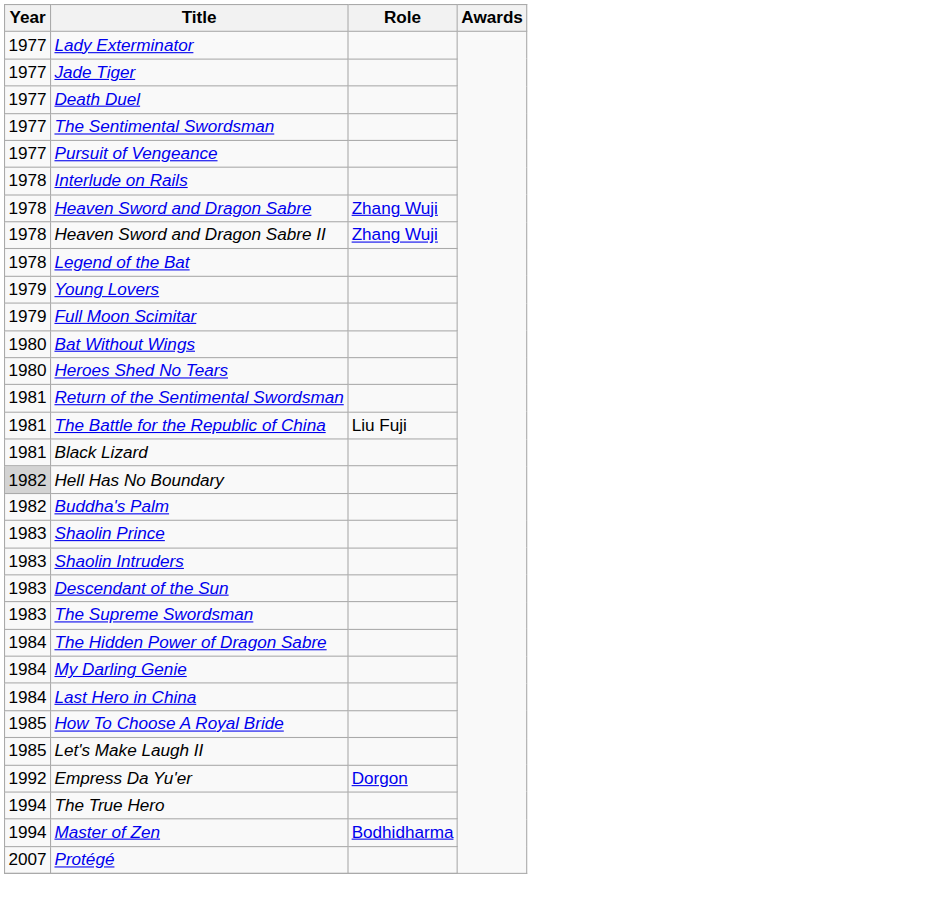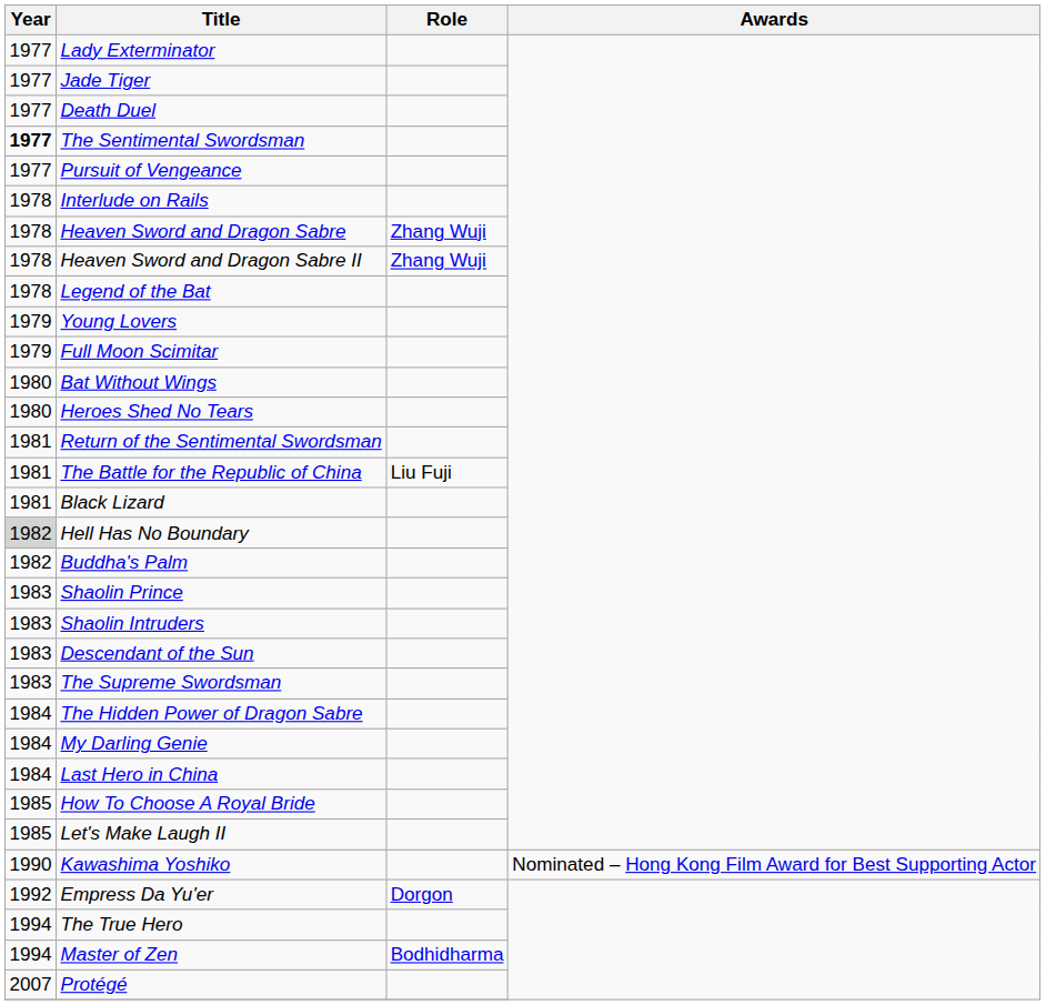 <table class="wikitable">
 <tr>
 <th>Year</th>
 <th>Title</th>
 <th>Role</th>
 <th>Awards</th>
 </tr>
 <tr>
 <td>1977</td>
 <td><em><a href='#'>Lady Exterminator</a></em></td>
 <td></td>
 </tr>
 <tr>
 <td>1977</td>
 <td><em><a href='#'>Jade Tiger</a></em></td>
 <td></td>
 </tr>
 <tr>
 <td>1977</td>
 <td><em><a href='#'>Death Duel</a></em></td>
 <td></td>
 </tr>
 <tr>
-<td>1977</td>
+<td><strong>1977</strong></td>
 <td><em><a href='#'>The Sentimental Swordsman</a></em></td>
 <td></td>
 </tr>
 <tr>
 <td>1977</td>
 <td><em><a href='#'>Pursuit of Vengeance</a></em></td>
 <td></td>
 </tr>
 <tr>
 <td>1978</td>
 <td><em><a href='#'>Interlude on Rails</a></em></td>
 <td></td>
 </tr>
 <tr>
 <td>1978</td>
 <td><em><a href='#'>Heaven Sword and Dragon Sabre</a></em></td>
 <td><a href='#'>Zhang Wuji</a></td>
 </tr>
 <tr>
 <td>1978</td>
 <td><em>Heaven Sword and Dragon Sabre II</em></td>
 <td><a href='#'>Zhang Wuji</a></td>
 </tr>
 <tr>
 <td>1978</td>
 <td><em><a href='#'>Legend of the Bat</a></em></td>
 <td></td>
 </tr>
 <tr>
 <td>1979</td>
 <td><em><a href='#'>Young Lovers</a></em></td>
 <td></td>
 </tr>
 <tr>
 <td>1979</td>
 <td><em><a href='#'>Full Moon Scimitar</a></em></td>
 <td></td>
 </tr>
 <tr>
 <td>1980</td>
 <td><em><a href='#'>Bat Without Wings</a></em></td>
 <td></td>
 </tr>
 <tr>
 <td>1980</td>
 <td><em><a href='#'>Heroes Shed No Tears</a></em></td>
 <td></td>
 </tr>
 <tr>
 <td>1981</td>
 <td><em><a href='#'>Return of the Sentimental Swordsman</a></em></td>
 <td></td>
 </tr>
 <tr>
 <td>1981</td>
 <td><em><a href='#'>The Battle for the Republic of China</a></em></td>
 <td>Liu Fuji</td>
 </tr>
 <tr>
 <td>1981</td>
 <td><em>Black Lizard</em></td>
 <td></td>
 </tr>
 <tr>
 <td style="background: lightgrey;">1982</td>
 <td><em>Hell Has No Boundary</em></td>
 <td></td>
 </tr>
 <tr>
 <td>1982</td>
 <td><em><a href='#'>Buddha's Palm</a></em></td>
 <td></td>
 </tr>
 <tr>
 <td>1983</td>
 <td><em><a href='#'>Shaolin Prince</a></em></td>
 <td></td>
 </tr>
 <tr>
 <td>1983</td>
 <td><em><a href='#'>Shaolin Intruders</a></em></td>
 <td></td>
 </tr>
 <tr>
 <td>1983</td>
 <td><em><a href='#'>Descendant of the Sun</a></em></td>
 <td></td>
 </tr>
 <tr>
 <td>1983</td>
 <td><em><a href='#'>The Supreme Swordsman</a></em></td>
 <td></td>
 </tr>
 <tr>
 <td>1984</td>
 <td><em><a href='#'>The Hidden Power of Dragon Sabre</a></em></td>
 <td></td>
 </tr>
 <tr>
 <td>1984</td>
 <td><em><a href='#'>My Darling Genie</a></em></td>
 <td></td>
 </tr>
 <tr>
 <td>1984</td>
 <td><em><a href='#'>Last Hero in China</a></em></td>
 <td></td>
 </tr>
 <tr>
 <td>1985</td>
 <td><em><a href='#'>How To Choose A Royal Bride</a></em></td>
 <td></td>
 </tr>
 <tr>
 <td>1985</td>
 <td><em>Let's Make Laugh II</em></td>
 <td></td>
 </tr>
 <tr>
+<td>1990</td>
+<td><em><a href='#'>Kawashima Yoshiko</a></em></td>
+<td></td>
+<td>Nominated – <a href='#'>Hong Kong Film Award for Best Supporting Actor</a></td>
+</tr>
+<tr>
 <td>1992</td>
 <td><em>Empress Da Yu'er</em></td>
 <td><a href='#'>Dorgon</a></td>
 </tr>
 <tr>
 <td>1994</td>
 <td><em>The True Hero</em></td>
 <td></td>
 </tr>
 <tr>
 <td>1994</td>
 <td><em><a href='#'>Master of Zen</a></em></td>
 <td><a href='#'>Bodhidharma</a></td>
 </tr>
 <tr>
 <td>2007</td>
 <td><em><a href='#'>Protégé</a></em></td>
 <td></td>
 </tr>
 <tr>
 </tr>
 </table>
